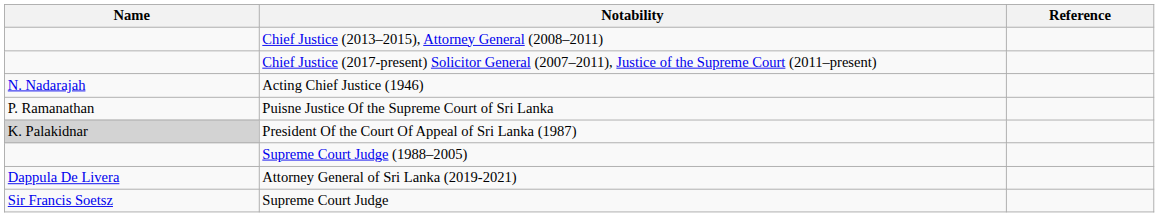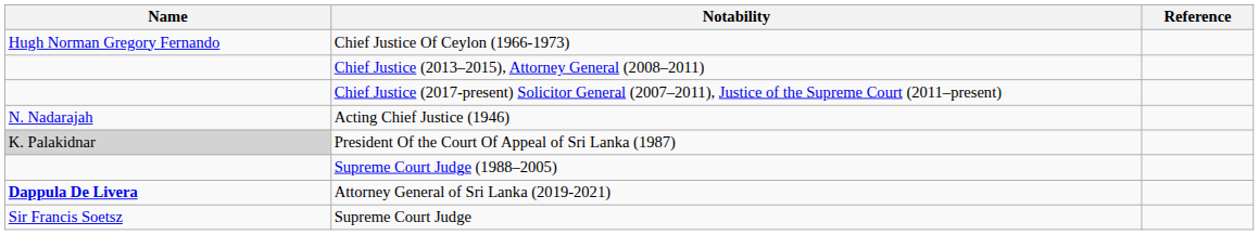 <table class="wikitable sortable" style="width:100%">
 <tr>
 <th style="width:*;">Name</th>
 <th class="unsortable" style="width:65%;">Notability</th>
 <th class="unsortable" style="width:*;">Reference</th>
+</tr>
+<tr>
+<td><a href='#'>Hugh Norman Gregory Fernando</a></td>
+<td>Chief Justice Of Ceylon (1966-1973)</td>
+<td></td>
 </tr>
 <tr>
 <td></td>
 <td><a href='#'>Chief Justice</a> (2013–2015), <a href='#'>Attorney General</a> (2008–2011)</td>
 <td style="text-align:center;"></td>
 </tr>
 <tr>
 <td></td>
 <td><a href='#'>Chief Justice</a> (2017-present) <a href='#'>Solicitor General</a> (2007–2011), <a href='#'>Justice of the Supreme Court</a> (2011–present)</td>
 <td></td>
 </tr>
 <tr>
 <td><a href='#'>N. Nadarajah</a></td>
 <td>Acting Chief Justice (1946)</td>
 <td></td>
 </tr>
 <tr>
-<td>P. Ramanathan</td>
-<td>Puisne Justice Of the Supreme Court of Sri Lanka</td>
-<td></td>
-</tr>
-<tr>
 <td style="background: lightgrey;">K. Palakidnar</td>
 <td>President Of the Court Of Appeal of Sri Lanka (1987)</td>
 <td></td>
 </tr>
 <tr>
 <td></td>
 <td><a href='#'>Supreme Court Judge</a> (1988–2005)</td>
 <td></td>
 </tr>
 <tr>
-<td><a href='#'>Dappula De Livera</a></td>
+<td><strong><a href='#'>Dappula De Livera</a></strong></td>
 <td>Attorney General of Sri Lanka (2019-2021)</td>
 <td></td>
 </tr>
 <tr>
 <td><a href='#'>Sir Francis Soetsz</a></td>
 <td>Supreme Court Judge</td>
 <td></td>
 </tr>
 </table>
